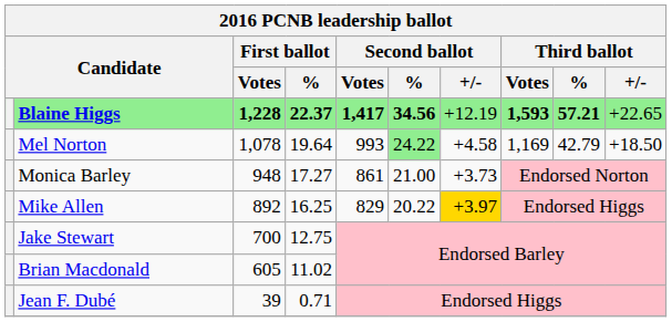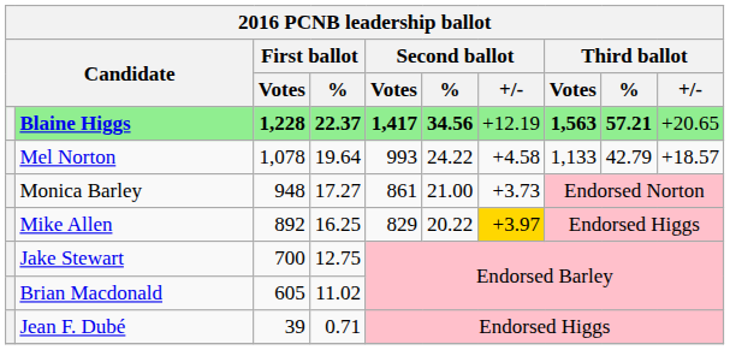 <table class="wikitable" style="font-size: 95%;">
 <tr>
 <th colspan="10">2016 PCNB leadership ballot</th>
 </tr>
 <tr style="background-color:#E9E9E9">
 <th colspan="2" rowspan="2">Candidate</th>
 <th colspan="2">First ballot</th>
 <th colspan="3">Second ballot</th>
 <th colspan="3">Third ballot</th>
 </tr>
 <tr style="background-color:#E9E9E9">
 <th>Votes</th>
 <th>%</th>
 <th>Votes</th>
 <th>%</th>
 <th>+/-</th>
 <th>Votes</th>
 <th>%</th>
 <th>+/-</th>
 </tr>
 <tr style="background:lightgreen">
 <th></th>
 <td style="width: 170px"><strong><a href='#'>Blaine Higgs</a></strong></td>
 <td align="right"><strong>1,228</strong></td>
 <td align="right"><strong>22.37</strong></td>
 <td align="right"><strong>1,417</strong></td>
 <td align="right"><strong>34.56</strong></td>
 <td align="right">+12.19</td>
-<td align="right"><strong>1,593</strong></td>
+<td align="right"><strong>1,563</strong></td>
 <td align="right"><strong>57.21</strong></td>
-<td align="right">+22.65</td>
+<td align="right">+20.65</td>
 </tr>
 <tr>
 <th></th>
 <td style="width: 170px"><a href='#'>Mel Norton</a></td>
 <td align="right">1,078</td>
 <td align="right">19.64</td>
 <td align="right">993</td>
-<td align="right" style="background: lightgreen;">24.22</td>
+<td align="right">24.22</td>
 <td align="right">+4.58</td>
-<td align="right">1,169</td>
+<td align="right">1,133</td>
 <td align="right">42.79</td>
-<td align="right">+18.50</td>
+<td align="right">+18.57</td>
 </tr>
 <tr>
 <th></th>
 <td style="width: 170px">Monica Barley</td>
 <td align="right">948</td>
 <td align="right">17.27</td>
 <td align="right">861</td>
 <td align="right">21.00</td>
 <td align="right">+3.73</td>
 <td colspan="3" align="center" style="background:pink">Endorsed Norton</td>
 </tr>
 <tr>
 <th></th>
 <td style="width: 170px"><a href='#'>Mike Allen</a></td>
 <td align="right">892</td>
 <td align="right">16.25</td>
 <td align="right">829</td>
 <td align="right">20.22</td>
 <td align="right" style="background: gold;">+3.97</td>
 <td colspan="3" align="center" style="background:pink">Endorsed Higgs</td>
 </tr>
 <tr>
 <th></th>
 <td style="width: 170px"><a href='#'>Jake Stewart</a></td>
 <td align="right">700</td>
 <td align="right">12.75</td>
 <td colspan="6" rowspan="2" align="center" style="background:pink">Endorsed Barley</td>
 </tr>
 <tr>
 <th></th>
 <td style="width: 170px"><a href='#'>Brian Macdonald</a></td>
 <td align="right">605</td>
 <td align="right">11.02</td>
 </tr>
 <tr>
 <th></th>
 <td style="width: 170px"><a href='#'>Jean F. Dubé</a></td>
 <td align="right">39</td>
 <td align="right">0.71</td>
 <td colspan="6" align="center" style="background:pink">Endorsed Higgs</td>
 </tr>
 <tr>
 </tr>
 </table>
